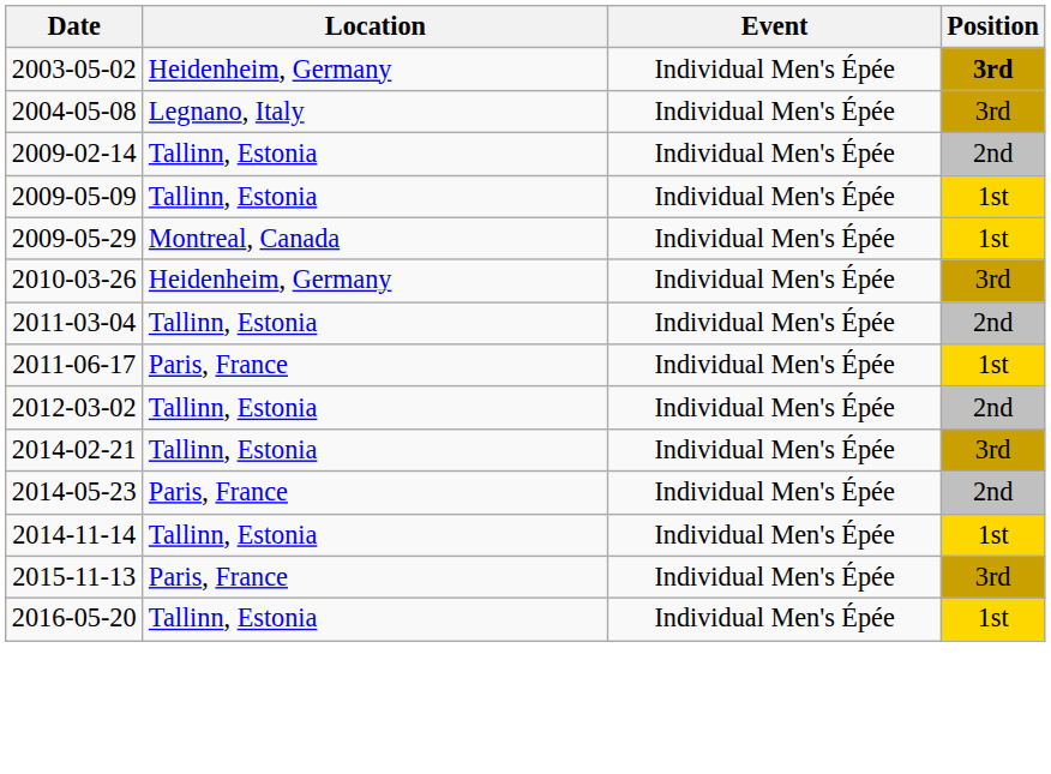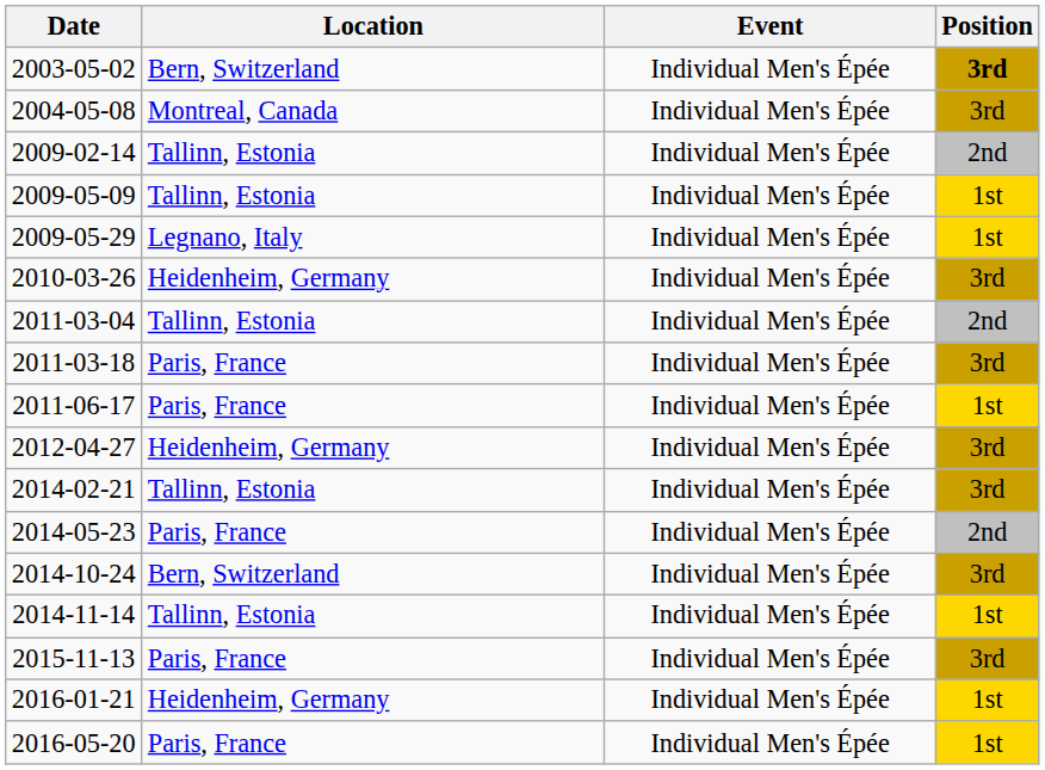 <table class="wikitable" style="text-align:center;">
 <tr>
 <th>Date</th>
 <th style="width:17em">Location</th>
 <th style="width:12em">Event</th>
 <th>Position</th>
 </tr>
 <tr>
 <td>2003-05-02</td>
-<td rowspan="1" align="left"> <a href='#'>Heidenheim</a>, <a href='#'>Germany</a></td>
+<td rowspan="1" align="left"> <a href='#'>Bern</a>, <a href='#'>Switzerland</a></td>
 <td>Individual Men's Épée</td>
 <td bgcolor="caramel"><strong>3rd</strong></td>
 </tr>
 <tr>
 <td>2004-05-08</td>
-<td rowspan="1" align="left"> <a href='#'>Legnano</a>, <a href='#'>Italy</a></td>
+<td rowspan="1" align="left"> <a href='#'>Montreal</a>, <a href='#'>Canada</a></td>
 <td>Individual Men's Épée</td>
 <td bgcolor="caramel">3rd</td>
 </tr>
 <tr>
 <td>2009-02-14</td>
 <td rowspan="1" align="left"> <a href='#'>Tallinn</a>, <a href='#'>Estonia</a></td>
 <td>Individual Men's Épée</td>
 <td bgcolor="silver">2nd</td>
 </tr>
 <tr>
 <td>2009-05-09</td>
 <td rowspan="1" align="left"> <a href='#'>Tallinn</a>, <a href='#'>Estonia</a></td>
 <td>Individual Men's Épée</td>
 <td bgcolor="gold">1st</td>
 </tr>
 <tr>
 <td>2009-05-29</td>
-<td rowspan="1" align="left"> <a href='#'>Montreal</a>, <a href='#'>Canada</a></td>
+<td rowspan="1" align="left"> <a href='#'>Legnano</a>, <a href='#'>Italy</a></td>
 <td>Individual Men's Épée</td>
 <td bgcolor="gold">1st</td>
 </tr>
 <tr>
 <td>2010-03-26</td>
 <td rowspan="1" align="left"> <a href='#'>Heidenheim</a>, <a href='#'>Germany</a></td>
 <td>Individual Men's Épée</td>
 <td bgcolor="caramel">3rd</td>
 </tr>
 <tr>
 <td>2011-03-04</td>
 <td rowspan="1" align="left"> <a href='#'>Tallinn</a>, <a href='#'>Estonia</a></td>
 <td>Individual Men's Épée</td>
 <td bgcolor="silver">2nd</td>
 </tr>
 <tr>
+<td rowspan="1">2011-03-18</td>
+<td rowspan="1" align="left"> <a href='#'>Paris</a>, <a href='#'>France</a></td>
+<td>Individual Men's Épée</td>
+<td bgcolor="caramel">3rd</td>
+</tr>
+<tr>
 <td>2011-06-17</td>
 <td rowspan="1" align="left"> <a href='#'>Paris</a>, <a href='#'>France</a></td>
 <td>Individual Men's Épée</td>
 <td bgcolor="gold">1st</td>
 </tr>
 <tr>
-<td>2012-03-02</td>
-<td rowspan="1" align="left"> <a href='#'>Tallinn</a>, <a href='#'>Estonia</a></td>
+<td>2012-04-27</td>
+<td rowspan="1" align="left"> <a href='#'>Heidenheim</a>, <a href='#'>Germany</a></td>
 <td>Individual Men's Épée</td>
-<td bgcolor="silver">2nd</td>
+<td bgcolor="caramel">3rd</td>
 </tr>
 <tr>
 <td>2014-02-21</td>
 <td rowspan="1" align="left"> <a href='#'>Tallinn</a>, <a href='#'>Estonia</a></td>
 <td>Individual Men's Épée</td>
 <td bgcolor="caramel">3rd</td>
 </tr>
 <tr>
 <td>2014-05-23</td>
 <td rowspan="1" align="left"> <a href='#'>Paris</a>, <a href='#'>France</a></td>
 <td>Individual Men's Épée</td>
 <td bgcolor="silver">2nd</td>
 </tr>
 <tr>
+<td>2014-10-24</td>
+<td rowspan="1" align="left"> <a href='#'>Bern</a>, <a href='#'>Switzerland</a></td>
+<td>Individual Men's Épée</td>
+<td bgcolor="caramel">3rd</td>
+</tr>
+<tr>
 <td>2014-11-14</td>
 <td rowspan="1" align="left"> <a href='#'>Tallinn</a>, <a href='#'>Estonia</a></td>
 <td>Individual Men's Épée</td>
 <td bgcolor="gold">1st</td>
 </tr>
 <tr>
 <td>2015-11-13</td>
 <td rowspan="1" align="left"> <a href='#'>Paris</a>, <a href='#'>France</a></td>
 <td>Individual Men's Épée</td>
 <td bgcolor="caramel">3rd</td>
 </tr>
 <tr>
+<td>2016-01-21</td>
+<td rowspan="1" align="left"> <a href='#'>Heidenheim</a>, <a href='#'>Germany</a></td>
+<td>Individual Men's Épée</td>
+<td bgcolor="gold">1st</td>
+</tr>
+<tr>
 <td>2016-05-20</td>
-<td rowspan="1" align="left"> <a href='#'>Tallinn</a>, <a href='#'>Estonia</a></td>
+<td rowspan="1" align="left"> <a href='#'>Paris</a>, <a href='#'>France</a></td>
 <td>Individual Men's Épée</td>
 <td bgcolor="gold">1st</td>
 </tr>
 </table>
